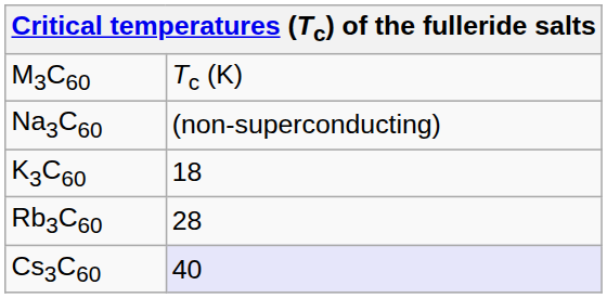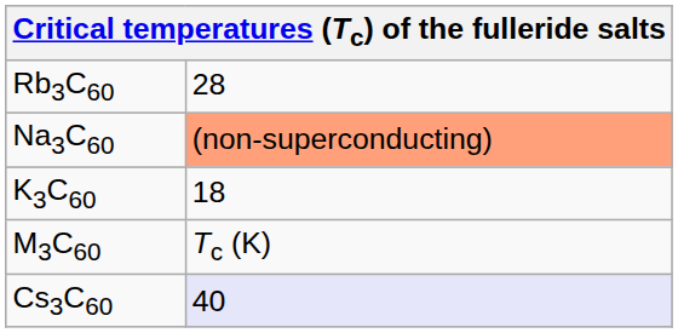 <table class="wikitable">
 <tr>
 <th colspan=2><a href='#'>Critical temperatures</a> (<em>T</em><sub>c</sub>) of the fulleride salts</th>
+</tr>
+<tr>
+<td>Rb<sub>3</sub>C<sub>60</sub></td>
+<td>28</td>
+</tr>
+<tr>
+<td>Na<sub>3</sub>C<sub>60</sub></td>
+<td style="background: lightsalmon;">(non-superconducting)</td>
+</tr>
+<tr>
+<td>K<sub>3</sub>C<sub>60</sub></td>
+<td>18</td>
 </tr>
 <tr>
 <td>M<sub>3</sub>C<sub>60</sub></td>
 <td><em>T</em><sub>c</sub> (K)</td>
 </tr>
 <tr>
-<td>Na<sub>3</sub>C<sub>60</sub></td>
-<td>(non-superconducting)</td>
-</tr>
-<tr>
-<td>K<sub>3</sub>C<sub>60</sub></td>
-<td>18</td>
-</tr>
-<tr>
-<td>Rb<sub>3</sub>C<sub>60</sub></td>
-<td>28</td>
-</tr>
-<tr>
 <td>Cs<sub>3</sub>C<sub>60</sub></td>
 <td style="background: lavender;">40</td>
 </tr>
 </table>
